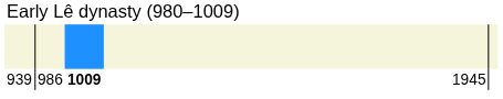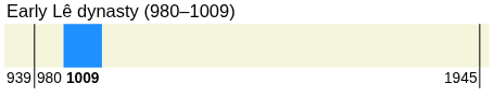 <table width="50%" cellpadding="2" cellspacing="0" style="text-align: right; font-size: 85%; border-bottom: 4px solid #FFFFFF">
 <tr>
 <td colspan="4" align="left"><big>Early Lê dynasty (980–1009)</big></td>
 </tr>
 <tr style="background-color: #F5F5DC; height:40px;">
 <td width="10" style="border-right: 1px solid #000000"> </td>
 <td width="3%"> </td>
 <td width="3%" style="background:#1E90FF"> </td>
 <td width="94%"> </td>
 <td width="10" style="border-left: 1px solid #000000"> </td>
 </tr>
 <tr>
 <td style="border-right: 1px solid #000000">939</td>
-<td>986</td>
+<td>980</td>
 <td><strong>1009</strong></td>
 <td>1945</td>
 <td style="border-left: 1px solid #000000"> </td>
 </tr>
 </table>
